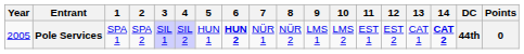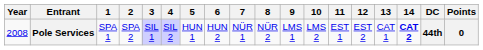 <table class="wikitable" style="text-align:center; font-size:85%">
 <tr>
 <th>Year</th>
 <th>Entrant</th>
 <th>1</th>
 <th>2</th>
 <th>3</th>
 <th>4</th>
 <th>5</th>
 <th>6</th>
 <th>7</th>
 <th>8</th>
 <th>9</th>
 <th>10</th>
 <th>11</th>
 <th>12</th>
 <th>13</th>
 <th>14</th>
 <th>DC</th>
 <th>Points</th>
 </tr>
 <tr>
-<td><a href='#'>2005</a></td>
+<td><a href='#'>2008</a></td>
 <th nowrap>Pole Services</th>
 <td style="background:#;"><a href='#'>SPA<br>1</a><br></td>
 <td style="background:#;"><a href='#'>SPA<br>2</a><br></td>
 <td style="background:#cfcfff;"><a href='#'>SIL<br>1</a><br></td>
 <td style="background:#cfcfff;"><a href='#'>SIL<br>2</a><br></td>
 <td style="background:#;"><a href='#'>HUN<br>1</a><br></td>
-<td style="background:#;"><strong><a href='#'>HUN<br>2</a><br></strong></td>
+<td style="background:#;"><a href='#'>HUN<br>2</a><br></td>
 <td style="background:#;"><a href='#'>NÜR<br>1</a><br></td>
 <td style="background:#;"><a href='#'>NÜR<br>2</a><br></td>
 <td style="background:#;"><a href='#'>LMS<br>1</a><br></td>
 <td style="background:#;"><a href='#'>LMS<br>2</a><br></td>
 <td style="background:#;"><a href='#'>EST<br>1</a><br></td>
 <td style="background:#;"><a href='#'>EST<br>2</a><br></td>
 <td style="background:#;"><a href='#'>CAT<br>1</a><br></td>
 <td style="background:#;"><strong><a href='#'>CAT<br>2</a><br></strong></td>
 <th>44th</th>
 <th>0</th>
 </tr>
 </table>
